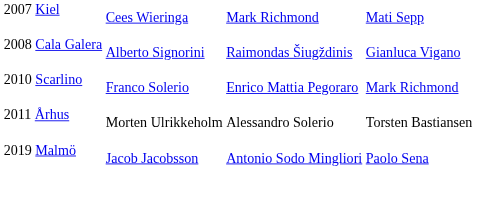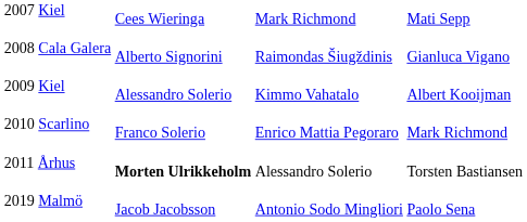 <table>
 <tr>
 <td>2007 <a href='#'>Kiel</a></td>
 <td><br><a href='#'>Cees Wieringa</a></td>
 <td><br><a href='#'>Mark Richmond</a></td>
 <td><br><a href='#'>Mati Sepp</a></td>
 </tr>
 <tr>
 <td>2008 <a href='#'>Cala Galera</a></td>
 <td valign=top><br><a href='#'>Alberto Signorini</a></td>
 <td><br><a href='#'>Raimondas Šiugždinis</a></td>
 <td><br><a href='#'>Gianluca Vigano</a></td>
 </tr>
 <tr>
+<td>2009 <a href='#'>Kiel</a></td>
+<td><br><a href='#'>Alessandro Solerio</a></td>
+<td><br><a href='#'>Kimmo Vahatalo</a></td>
+<td><br><a href='#'>Albert Kooijman</a></td>
+</tr>
+<tr>
 <td>2010 <a href='#'>Scarlino</a></td>
 <td><br><a href='#'>Franco Solerio</a></td>
 <td><br><a href='#'>Enrico Mattia Pegoraro</a></td>
 <td valign=top><br><a href='#'>Mark Richmond</a></td>
 </tr>
 <tr>
 <td>2011 <a href='#'>Århus</a></td>
-<td><br>Morten Ulrikkeholm</td>
+<td><strong><br>Morten Ulrikkeholm</strong></td>
 <td><br>Alessandro Solerio</td>
 <td><br>Torsten Bastiansen</td>
 </tr>
 <tr>
 <td>2019 <a href='#'>Malmö</a></td>
 <td><br><a href='#'>Jacob Jacobsson</a></td>
 <td valign=top><br><a href='#'>Antonio Sodo Mingliori</a></td>
 <td><br><a href='#'>Paolo Sena</a></td>
 </tr>
 <tr>
 </tr>
 </table>
